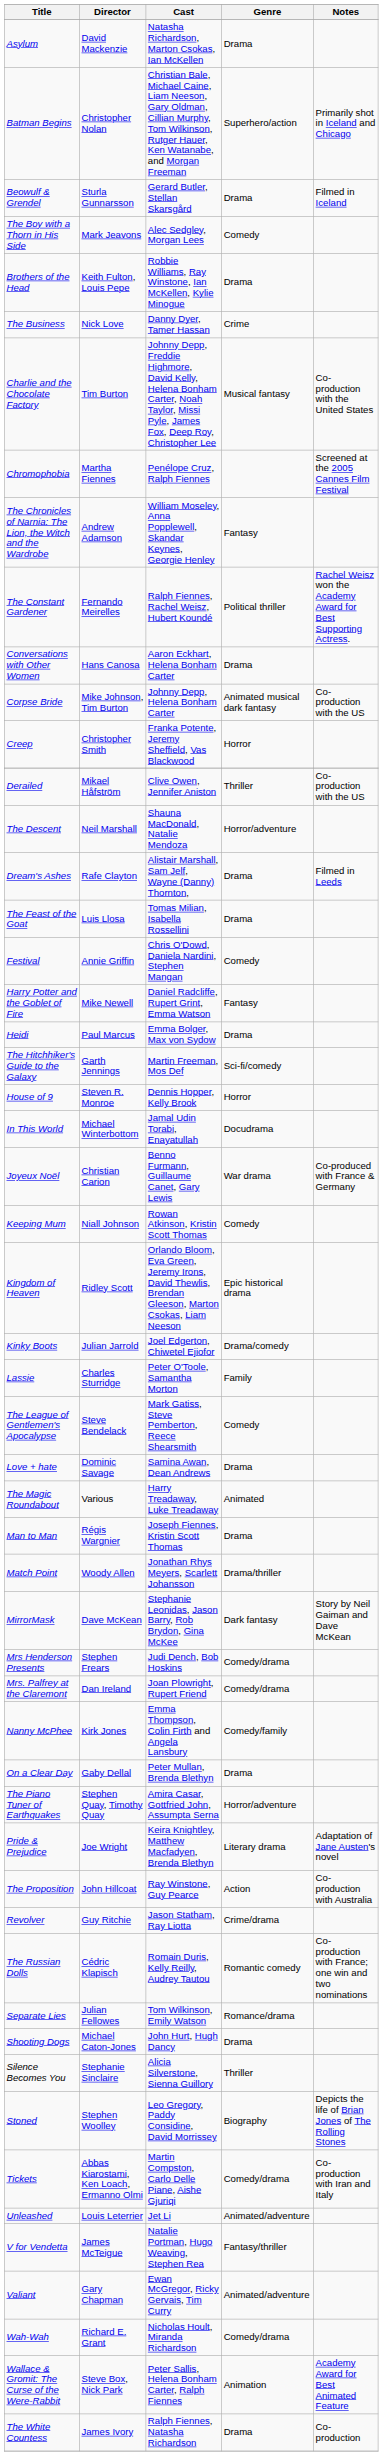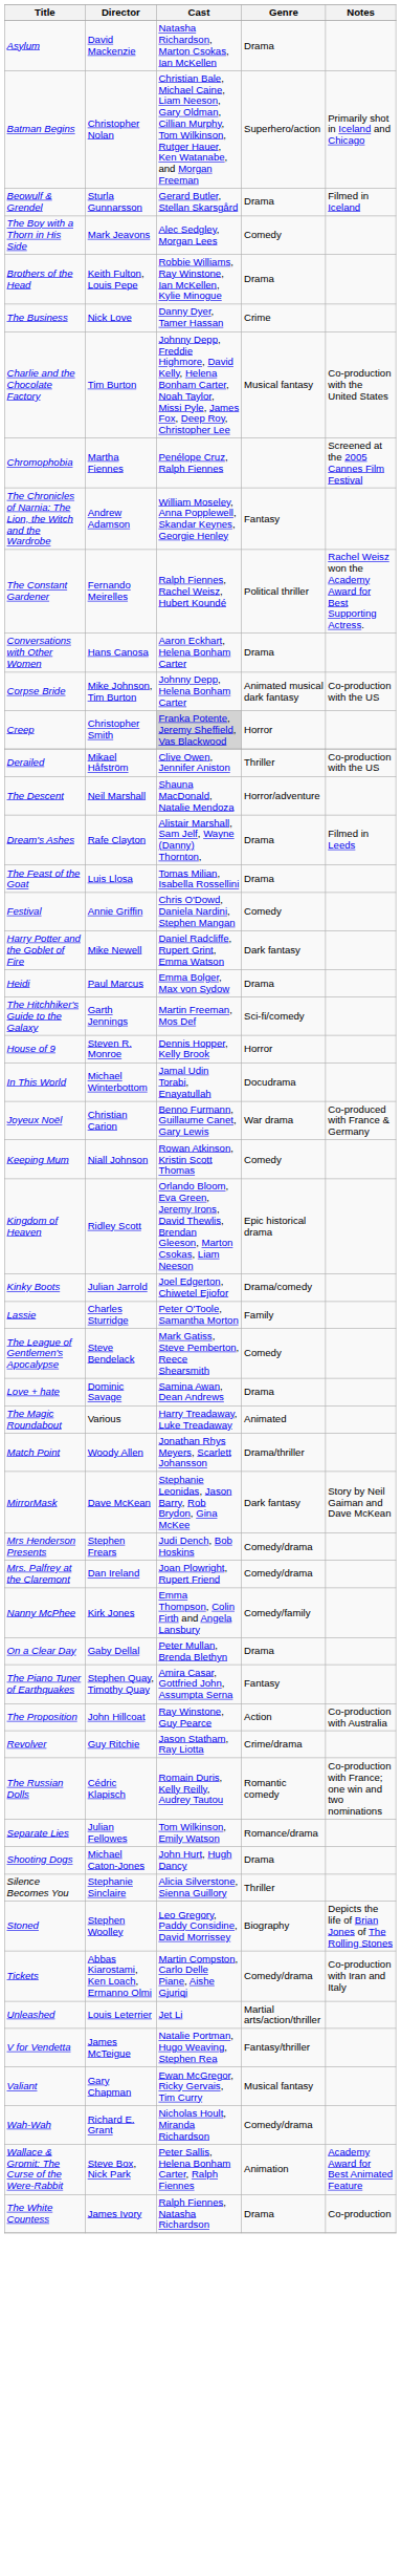 <table class="wikitable sortable" style="width:100%;">
 <tr>
 </tr>
 <tr>
 <th>Title</th>
 <th>Director</th>
 <th>Cast</th>
 <th>Genre</th>
 <th>Notes</th>
 </tr>
 <tr>
 </tr>
 <tr>
 <td><em><a href='#'>Asylum</a></em></td>
 <td><a href='#'>David Mackenzie</a></td>
 <td><a href='#'>Natasha Richardson</a>, <a href='#'>Marton Csokas</a>, <a href='#'>Ian McKellen</a></td>
 <td>Drama</td>
 <td></td>
 </tr>
 <tr>
 <td><em><a href='#'>Batman Begins</a></em></td>
 <td><a href='#'>Christopher Nolan</a></td>
 <td><a href='#'>Christian Bale</a>, <a href='#'>Michael Caine</a>, <a href='#'>Liam Neeson</a>, <a href='#'>Gary Oldman</a>, <a href='#'>Cillian Murphy</a>, <a href='#'>Tom Wilkinson</a>, <a href='#'>Rutger Hauer</a>, <a href='#'>Ken Watanabe</a>, and <a href='#'>Morgan Freeman</a></td>
 <td>Superhero/action</td>
 <td>Primarily shot in <a href='#'>Iceland</a> and <a href='#'>Chicago</a></td>
 </tr>
 <tr>
 <td><em><a href='#'>Beowulf & Grendel</a></em></td>
 <td><a href='#'>Sturla Gunnarsson</a></td>
 <td><a href='#'>Gerard Butler</a>, <a href='#'>Stellan Skarsgård</a></td>
 <td>Drama</td>
 <td>Filmed in <a href='#'>Iceland</a></td>
 </tr>
 <tr>
 <td><em><a href='#'>The Boy with a Thorn in His Side</a></em></td>
 <td><a href='#'>Mark Jeavons</a></td>
 <td><a href='#'>Alec Sedgley</a>, <a href='#'>Morgan Lees</a></td>
 <td>Comedy</td>
 <td></td>
 </tr>
 <tr>
 <td><em><a href='#'>Brothers of the Head</a></em></td>
 <td><a href='#'>Keith Fulton</a>, <a href='#'>Louis Pepe</a></td>
 <td><a href='#'>Robbie Williams</a>, <a href='#'>Ray Winstone</a>, <a href='#'>Ian McKellen</a>, <a href='#'>Kylie Minogue</a></td>
 <td>Drama</td>
 <td></td>
 </tr>
 <tr>
 <td><em><a href='#'>The Business</a></em></td>
 <td><a href='#'>Nick Love</a></td>
 <td><a href='#'>Danny Dyer</a>, <a href='#'>Tamer Hassan</a></td>
 <td>Crime</td>
 <td></td>
 </tr>
 <tr>
 <td><em><a href='#'>Charlie and the Chocolate Factory</a></em></td>
 <td><a href='#'>Tim Burton</a></td>
 <td><a href='#'>Johnny Depp</a>, <a href='#'>Freddie Highmore</a>, <a href='#'>David Kelly</a>, <a href='#'>Helena Bonham Carter</a>, <a href='#'>Noah Taylor</a>, <a href='#'>Missi Pyle</a>, <a href='#'>James Fox</a>, <a href='#'>Deep Roy</a>, <a href='#'>Christopher Lee</a></td>
 <td>Musical fantasy</td>
 <td>Co-production with the United States</td>
 </tr>
 <tr>
 <td><em><a href='#'>Chromophobia</a></em></td>
 <td><a href='#'>Martha Fiennes</a></td>
 <td><a href='#'>Penélope Cruz</a>, <a href='#'>Ralph Fiennes</a></td>
 <td></td>
 <td>Screened at the <a href='#'>2005 Cannes Film Festival</a></td>
 </tr>
 <tr>
 <td><em><a href='#'>The Chronicles of Narnia: The Lion, the Witch and the Wardrobe</a></em></td>
 <td><a href='#'>Andrew Adamson</a></td>
 <td><a href='#'>William Moseley</a>, <a href='#'>Anna Popplewell</a>, <a href='#'>Skandar Keynes</a>, <a href='#'>Georgie Henley</a></td>
 <td>Fantasy</td>
 <td></td>
 </tr>
 <tr>
 <td><em><a href='#'>The Constant Gardener</a></em></td>
 <td><a href='#'>Fernando Meirelles</a></td>
 <td><a href='#'>Ralph Fiennes</a>, <a href='#'>Rachel Weisz</a>, <a href='#'>Hubert Koundé</a></td>
 <td>Political thriller</td>
 <td><a href='#'>Rachel Weisz</a> won the <a href='#'>Academy Award for Best Supporting Actress</a>.</td>
 </tr>
 <tr>
 <td><em><a href='#'>Conversations with Other Women</a></em></td>
 <td><a href='#'>Hans Canosa</a></td>
 <td><a href='#'>Aaron Eckhart</a>, <a href='#'>Helena Bonham Carter</a></td>
 <td>Drama</td>
 <td></td>
 </tr>
 <tr>
 <td><em><a href='#'>Corpse Bride</a></em></td>
 <td><a href='#'>Mike Johnson</a>, <a href='#'>Tim Burton</a></td>
 <td><a href='#'>Johnny Depp</a>, <a href='#'>Helena Bonham Carter</a></td>
 <td>Animated musical dark fantasy</td>
 <td>Co-production with the US</td>
 </tr>
 <tr>
 <td><em><a href='#'>Creep</a></em></td>
 <td><a href='#'>Christopher Smith</a></td>
-<td><a href='#'>Franka Potente</a>, <a href='#'>Jeremy Sheffield</a>, <a href='#'>Vas Blackwood</a></td>
+<td style="background: lightgrey;"><a href='#'>Franka Potente</a>, <a href='#'>Jeremy Sheffield</a>, <a href='#'>Vas Blackwood</a></td>
 <td>Horror</td>
 <td></td>
 </tr>
 <tr>
 </tr>
 <tr>
 <td><em><a href='#'>Derailed</a></em></td>
 <td><a href='#'>Mikael Håfström</a></td>
 <td><a href='#'>Clive Owen</a>, <a href='#'>Jennifer Aniston</a></td>
 <td>Thriller</td>
 <td>Co-production with the US</td>
 </tr>
 <tr>
 <td><em><a href='#'>The Descent</a></em></td>
 <td><a href='#'>Neil Marshall</a></td>
 <td><a href='#'>Shauna MacDonald</a>, <a href='#'>Natalie Mendoza</a></td>
 <td>Horror/adventure</td>
 <td></td>
 </tr>
 <tr>
 <td><em><a href='#'>Dream's Ashes</a></em></td>
 <td><a href='#'>Rafe Clayton</a></td>
 <td><a href='#'>Alistair Marshall</a>, <a href='#'>Sam Jelf</a>, <a href='#'>Wayne (Danny) Thornton</a>,</td>
 <td>Drama</td>
 <td>Filmed in <a href='#'>Leeds</a></td>
 </tr>
 <tr>
 <td><em><a href='#'>The Feast of the Goat</a></em></td>
 <td><a href='#'>Luis Llosa</a></td>
 <td><a href='#'>Tomas Milian</a>, <a href='#'>Isabella Rossellini</a></td>
 <td>Drama</td>
 <td></td>
 </tr>
 <tr>
 <td><em><a href='#'>Festival</a></em></td>
 <td><a href='#'>Annie Griffin</a></td>
 <td><a href='#'>Chris O'Dowd</a>, <a href='#'>Daniela Nardini</a>, <a href='#'>Stephen Mangan</a></td>
 <td>Comedy</td>
 <td></td>
 </tr>
 <tr>
 <td><em><a href='#'>Harry Potter and the Goblet of Fire</a></em></td>
 <td><a href='#'>Mike Newell</a></td>
 <td><a href='#'>Daniel Radcliffe</a>, <a href='#'>Rupert Grint</a>, <a href='#'>Emma Watson</a></td>
-<td>Fantasy</td>
+<td>Dark fantasy</td>
 <td></td>
 </tr>
 <tr>
 <td><em><a href='#'>Heidi</a></em></td>
 <td><a href='#'>Paul Marcus</a></td>
 <td><a href='#'>Emma Bolger</a>, <a href='#'>Max von Sydow</a></td>
 <td>Drama</td>
 <td></td>
 </tr>
 <tr>
 <td><em><a href='#'>The Hitchhiker's Guide to the Galaxy</a></em></td>
 <td><a href='#'>Garth Jennings</a></td>
 <td><a href='#'>Martin Freeman</a>, <a href='#'>Mos Def</a></td>
 <td>Sci-fi/comedy</td>
 <td></td>
 </tr>
 <tr>
 <td><em><a href='#'>House of 9</a></em></td>
 <td><a href='#'>Steven R. Monroe</a></td>
 <td><a href='#'>Dennis Hopper</a>, <a href='#'>Kelly Brook</a></td>
 <td>Horror</td>
 <td></td>
 </tr>
 <tr>
 <td><em><a href='#'>In This World</a></em></td>
 <td><a href='#'>Michael Winterbottom</a></td>
 <td><a href='#'>Jamal Udin Torabi</a>, <a href='#'>Enayatullah</a></td>
 <td>Docudrama</td>
 <td></td>
 </tr>
 <tr>
 <td><em><a href='#'>Joyeux Noël</a></em></td>
 <td><a href='#'>Christian Carion</a></td>
 <td><a href='#'>Benno Furmann</a>, <a href='#'>Guillaume Canet</a>, <a href='#'>Gary Lewis</a></td>
 <td>War drama</td>
 <td>Co-produced with France & Germany</td>
 </tr>
 <tr>
 <td><em><a href='#'>Keeping Mum</a></em></td>
 <td><a href='#'>Niall Johnson</a></td>
 <td><a href='#'>Rowan Atkinson</a>, <a href='#'>Kristin Scott Thomas</a></td>
 <td>Comedy</td>
 <td></td>
 </tr>
 <tr>
 <td><em><a href='#'>Kingdom of Heaven</a></em></td>
 <td><a href='#'>Ridley Scott</a></td>
 <td><a href='#'>Orlando Bloom</a>, <a href='#'>Eva Green</a>, <a href='#'>Jeremy Irons</a>, <a href='#'>David Thewlis</a>, <a href='#'>Brendan Gleeson</a>, <a href='#'>Marton Csokas</a>, <a href='#'>Liam Neeson</a></td>
 <td>Epic historical drama</td>
 <td></td>
 </tr>
 <tr>
 <td><em><a href='#'>Kinky Boots</a></em></td>
 <td><a href='#'>Julian Jarrold</a></td>
 <td><a href='#'>Joel Edgerton</a>, <a href='#'>Chiwetel Ejiofor</a></td>
 <td>Drama/comedy</td>
 <td></td>
 </tr>
 <tr>
 <td><em><a href='#'>Lassie</a></em></td>
 <td><a href='#'>Charles Sturridge</a></td>
 <td><a href='#'>Peter O'Toole</a>, <a href='#'>Samantha Morton</a></td>
 <td>Family</td>
 <td></td>
 </tr>
 <tr>
 <td><em><a href='#'>The League of Gentlemen's Apocalypse</a></em></td>
 <td><a href='#'>Steve Bendelack</a></td>
 <td><a href='#'>Mark Gatiss</a>, <a href='#'>Steve Pemberton</a>, <a href='#'>Reece Shearsmith</a></td>
 <td>Comedy</td>
 <td></td>
 </tr>
 <tr>
 <td><em><a href='#'>Love + hate</a></em></td>
 <td><a href='#'>Dominic Savage</a></td>
 <td><a href='#'>Samina Awan</a>, <a href='#'>Dean Andrews</a></td>
 <td>Drama</td>
 <td></td>
 </tr>
 <tr>
 <td><em><a href='#'>The Magic Roundabout</a></em></td>
 <td>Various</td>
 <td><a href='#'>Harry Treadaway</a>, <a href='#'>Luke Treadaway</a></td>
 <td>Animated</td>
 <td></td>
 </tr>
 <tr>
-<td><em><a href='#'>Man to Man</a></em></td>
-<td><a href='#'>Régis Wargnier</a></td>
-<td><a href='#'>Joseph Fiennes</a>, <a href='#'>Kristin Scott Thomas</a></td>
-<td>Drama</td>
-<td></td>
-</tr>
-<tr>
 <td><em><a href='#'>Match Point</a></em></td>
 <td><a href='#'>Woody Allen</a></td>
 <td><a href='#'>Jonathan Rhys Meyers</a>, <a href='#'>Scarlett Johansson</a></td>
 <td>Drama/thriller</td>
 <td></td>
 </tr>
 <tr>
 <td><em><a href='#'>MirrorMask</a></em></td>
 <td><a href='#'>Dave McKean</a></td>
 <td><a href='#'>Stephanie Leonidas</a>, <a href='#'>Jason Barry</a>, <a href='#'>Rob Brydon</a>, <a href='#'>Gina McKee</a></td>
 <td>Dark fantasy</td>
 <td>Story by Neil Gaiman and Dave McKean</td>
 </tr>
 <tr>
 <td><em><a href='#'>Mrs Henderson Presents</a></em></td>
 <td><a href='#'>Stephen Frears</a></td>
 <td><a href='#'>Judi Dench</a>, <a href='#'>Bob Hoskins</a></td>
 <td>Comedy/drama</td>
 <td></td>
 </tr>
 <tr>
 <td><em><a href='#'>Mrs. Palfrey at the Claremont</a></em></td>
 <td><a href='#'>Dan Ireland</a></td>
 <td><a href='#'>Joan Plowright</a>, <a href='#'>Rupert Friend</a></td>
 <td>Comedy/drama</td>
 <td></td>
 </tr>
 <tr>
 <td><em><a href='#'>Nanny McPhee</a></em></td>
 <td><a href='#'>Kirk Jones</a></td>
 <td><a href='#'>Emma Thompson</a>, <a href='#'>Colin Firth</a> and <a href='#'>Angela Lansbury</a></td>
 <td>Comedy/family</td>
 <td></td>
 </tr>
 <tr>
 <td><em><a href='#'>On a Clear Day</a></em></td>
 <td><a href='#'>Gaby Dellal</a></td>
 <td><a href='#'>Peter Mullan</a>, <a href='#'>Brenda Blethyn</a></td>
 <td>Drama</td>
 <td></td>
 </tr>
 <tr>
 <td><em><a href='#'>The Piano Tuner of Earthquakes</a></em></td>
 <td><a href='#'>Stephen Quay</a>, <a href='#'>Timothy Quay</a></td>
 <td><a href='#'>Amira Casar</a>, <a href='#'>Gottfried John</a>, <a href='#'>Assumpta Serna</a></td>
-<td>Horror/adventure</td>
+<td>Fantasy</td>
 <td></td>
-</tr>
-<tr>
-<td><em><a href='#'>Pride & Prejudice</a></em></td>
-<td><a href='#'>Joe Wright</a></td>
-<td><a href='#'>Keira Knightley</a>, <a href='#'>Matthew Macfadyen</a>, <a href='#'>Brenda Blethyn</a></td>
-<td>Literary drama</td>
-<td>Adaptation of <a href='#'>Jane Austen</a>'s novel</td>
 </tr>
 <tr>
 <td><em><a href='#'>The Proposition</a></em></td>
 <td><a href='#'>John Hillcoat</a></td>
 <td><a href='#'>Ray Winstone</a>, <a href='#'>Guy Pearce</a></td>
 <td>Action</td>
 <td>Co-production with Australia</td>
 </tr>
 <tr>
 <td><em><a href='#'>Revolver</a></em></td>
 <td><a href='#'>Guy Ritchie</a></td>
 <td><a href='#'>Jason Statham</a>, <a href='#'>Ray Liotta</a></td>
 <td>Crime/drama</td>
 <td></td>
 </tr>
 <tr>
 <td><em><a href='#'>The Russian Dolls</a></em></td>
 <td><a href='#'>Cédric Klapisch</a></td>
 <td><a href='#'>Romain Duris</a>, <a href='#'>Kelly Reilly</a>, <a href='#'>Audrey Tautou</a></td>
 <td>Romantic comedy</td>
 <td>Co-production with France; one win and two nominations</td>
 </tr>
 <tr>
 <td><em><a href='#'>Separate Lies</a></em></td>
 <td><a href='#'>Julian Fellowes</a></td>
 <td><a href='#'>Tom Wilkinson</a>, <a href='#'>Emily Watson</a></td>
 <td>Romance/drama</td>
 <td></td>
 </tr>
 <tr>
 <td><em><a href='#'>Shooting Dogs</a></em></td>
 <td><a href='#'>Michael Caton-Jones</a></td>
 <td><a href='#'>John Hurt</a>, <a href='#'>Hugh Dancy</a></td>
 <td>Drama</td>
 <td></td>
 </tr>
 <tr>
 <td><em>Silence Becomes You</em></td>
 <td><a href='#'>Stephanie Sinclaire</a></td>
 <td><a href='#'>Alicia Silverstone</a>, <a href='#'>Sienna Guillory</a></td>
 <td>Thriller</td>
 <td></td>
 </tr>
 <tr>
 <td><em><a href='#'>Stoned</a></em></td>
 <td><a href='#'>Stephen Woolley</a></td>
 <td><a href='#'>Leo Gregory</a>, <a href='#'>Paddy Considine</a>, <a href='#'>David Morrissey</a></td>
 <td>Biography</td>
 <td>Depicts the life of <a href='#'>Brian Jones</a> of <a href='#'>The Rolling Stones</a></td>
 </tr>
 <tr>
 <td><em><a href='#'>Tickets</a></em></td>
 <td><a href='#'>Abbas Kiarostami</a>, <a href='#'>Ken Loach</a>, <a href='#'>Ermanno Olmi</a></td>
 <td><a href='#'>Martin Compston</a>, <a href='#'>Carlo Delle Piane</a>, <a href='#'>Aishe Gjuriqi</a></td>
 <td>Comedy/drama</td>
 <td>Co-production with Iran and Italy</td>
 </tr>
 <tr>
 <td><em><a href='#'>Unleashed</a></em></td>
 <td><a href='#'>Louis Leterrier</a></td>
 <td><a href='#'>Jet Li</a></td>
-<td>Animated/adventure</td>
+<td>Martial arts/action/thriller</td>
 <td></td>
 </tr>
 <tr>
 <td><em><a href='#'>V for Vendetta</a></em></td>
 <td><a href='#'>James McTeigue</a></td>
 <td><a href='#'>Natalie Portman</a>, <a href='#'>Hugo Weaving</a>, <a href='#'>Stephen Rea</a></td>
 <td>Fantasy/thriller</td>
 <td></td>
 </tr>
 <tr>
 <td><em><a href='#'>Valiant</a></em></td>
 <td><a href='#'>Gary Chapman</a></td>
 <td><a href='#'>Ewan McGregor</a>, <a href='#'>Ricky Gervais</a>, <a href='#'>Tim Curry</a></td>
-<td>Animated/adventure</td>
+<td>Musical fantasy</td>
 <td></td>
 </tr>
 <tr>
 <td><em><a href='#'>Wah-Wah</a></em></td>
 <td><a href='#'>Richard E. Grant</a></td>
 <td><a href='#'>Nicholas Hoult</a>, <a href='#'>Miranda Richardson</a></td>
 <td>Comedy/drama</td>
 <td></td>
 </tr>
 <tr>
 <td><em><a href='#'>Wallace & Gromit: The Curse of the Were-Rabbit</a></em></td>
 <td><a href='#'>Steve Box</a>, <a href='#'>Nick Park</a></td>
 <td><a href='#'>Peter Sallis</a>, <a href='#'>Helena Bonham Carter</a>, <a href='#'>Ralph Fiennes</a></td>
 <td>Animation</td>
 <td><a href='#'>Academy Award for Best Animated Feature</a></td>
 </tr>
 <tr>
 <td><em><a href='#'>The White Countess</a></em></td>
 <td><a href='#'>James Ivory</a></td>
 <td><a href='#'>Ralph Fiennes</a>, <a href='#'>Natasha Richardson</a></td>
 <td>Drama</td>
 <td>Co-production</td>
 </tr>
 <tr>
 </tr>
 </table>
